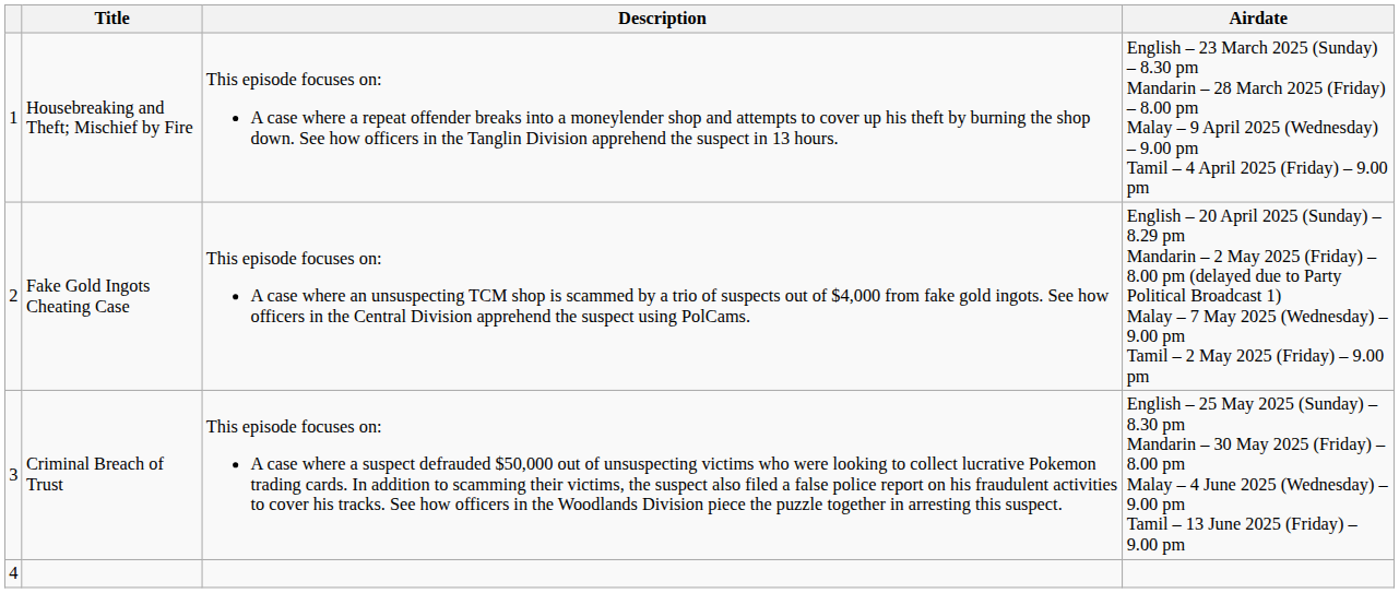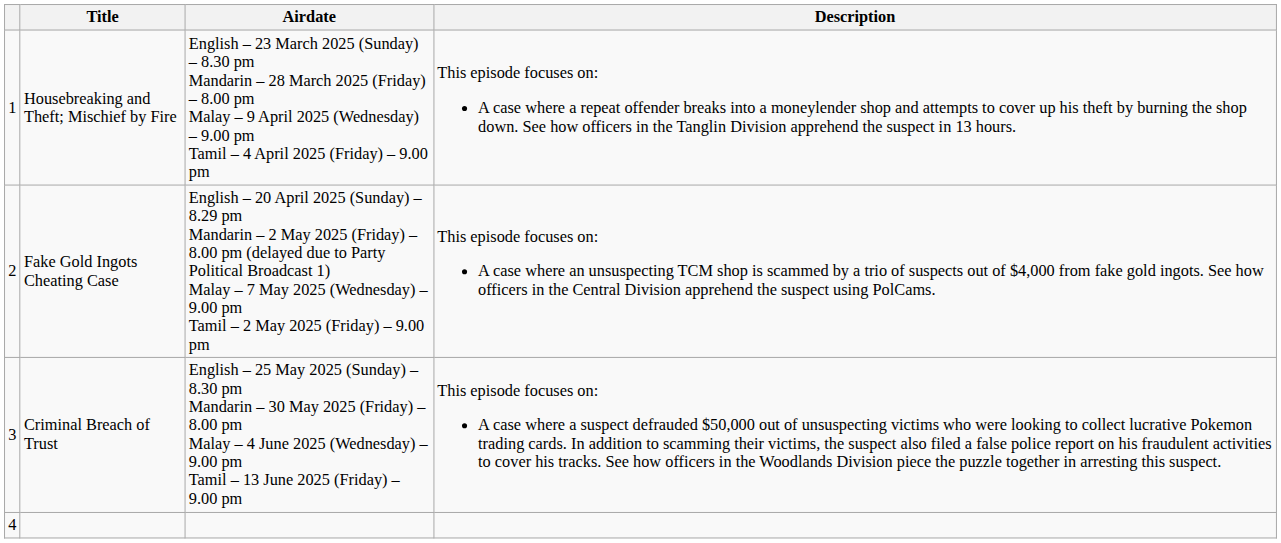 <table class="wikitable">
 <tr>
 <th></th>
 <th>Title</th>
+<th>Airdate</th>
 <th>Description</th>
-<th>Airdate</th>
 </tr>
 <tr>
 <td>1</td>
 <td>Housebreaking and Theft; Mischief by Fire</td>
+<td>English – 23 March 2025 (Sunday) – 8.30 pm<br>Mandarin – 28 March 2025 (Friday) – 8.00 pm <br>Malay – 9 April 2025 (Wednesday) – 9.00 pm <br>Tamil – 4 April 2025 (Friday) – 9.00 pm</td>
 <td>This episode focuses on:<br><ul><li>A case where a repeat offender breaks into a moneylender shop and attempts to cover up his theft by burning the shop down. See how officers in the Tanglin Division apprehend the suspect in 13 hours.</li></ul></td>
-<td>English – 23 March 2025 (Sunday) – 8.30 pm<br>Mandarin – 28 March 2025 (Friday) – 8.00 pm <br>Malay – 9 April 2025 (Wednesday) – 9.00 pm <br>Tamil – 4 April 2025 (Friday) – 9.00 pm</td>
 </tr>
 <tr>
 <td>2</td>
 <td>Fake Gold Ingots Cheating Case</td>
+<td>English – 20 April 2025 (Sunday) – 8.29 pm<br>Mandarin – 2 May 2025 (Friday) – 8.00 pm (delayed due to Party Political Broadcast 1)<br>Malay – 7 May 2025 (Wednesday) – 9.00 pm <br>Tamil – 2 May 2025 (Friday) – 9.00 pm</td>
 <td>This episode focuses on:<br><ul><li>A case where an unsuspecting TCM shop is scammed by a trio of suspects out of $4,000 from fake gold ingots. See how officers in the Central Division apprehend the suspect using PolCams.</li></ul></td>
-<td>English – 20 April 2025 (Sunday) – 8.29 pm<br>Mandarin – 2 May 2025 (Friday) – 8.00 pm (delayed due to Party Political Broadcast 1)<br>Malay – 7 May 2025 (Wednesday) – 9.00 pm <br>Tamil – 2 May 2025 (Friday) – 9.00 pm</td>
 </tr>
 <tr>
 <td>3</td>
 <td>Criminal Breach of Trust</td>
+<td>English – 25 May 2025 (Sunday) – 8.30 pm<br>Mandarin – 30 May 2025 (Friday) – 8.00 pm <br>Malay – 4 June 2025 (Wednesday) – 9.00 pm <br>Tamil – 13 June 2025 (Friday) – 9.00 pm</td>
 <td>This episode focuses on:<br><ul><li>A case where a suspect defrauded $50,000 out of unsuspecting victims who were looking to collect lucrative Pokemon trading cards. In addition to scamming their victims, the suspect also filed a false police report on his fraudulent activities to cover his tracks. See how officers in the Woodlands Division piece the puzzle together in arresting this suspect.</li></ul></td>
-<td>English – 25 May 2025 (Sunday) – 8.30 pm<br>Mandarin – 30 May 2025 (Friday) – 8.00 pm <br>Malay – 4 June 2025 (Wednesday) – 9.00 pm <br>Tamil – 13 June 2025 (Friday) – 9.00 pm</td>
 </tr>
 <tr>
 <td>4</td>
 <td></td>
 <td></td>
 <td></td>
 </tr>
 </table>
